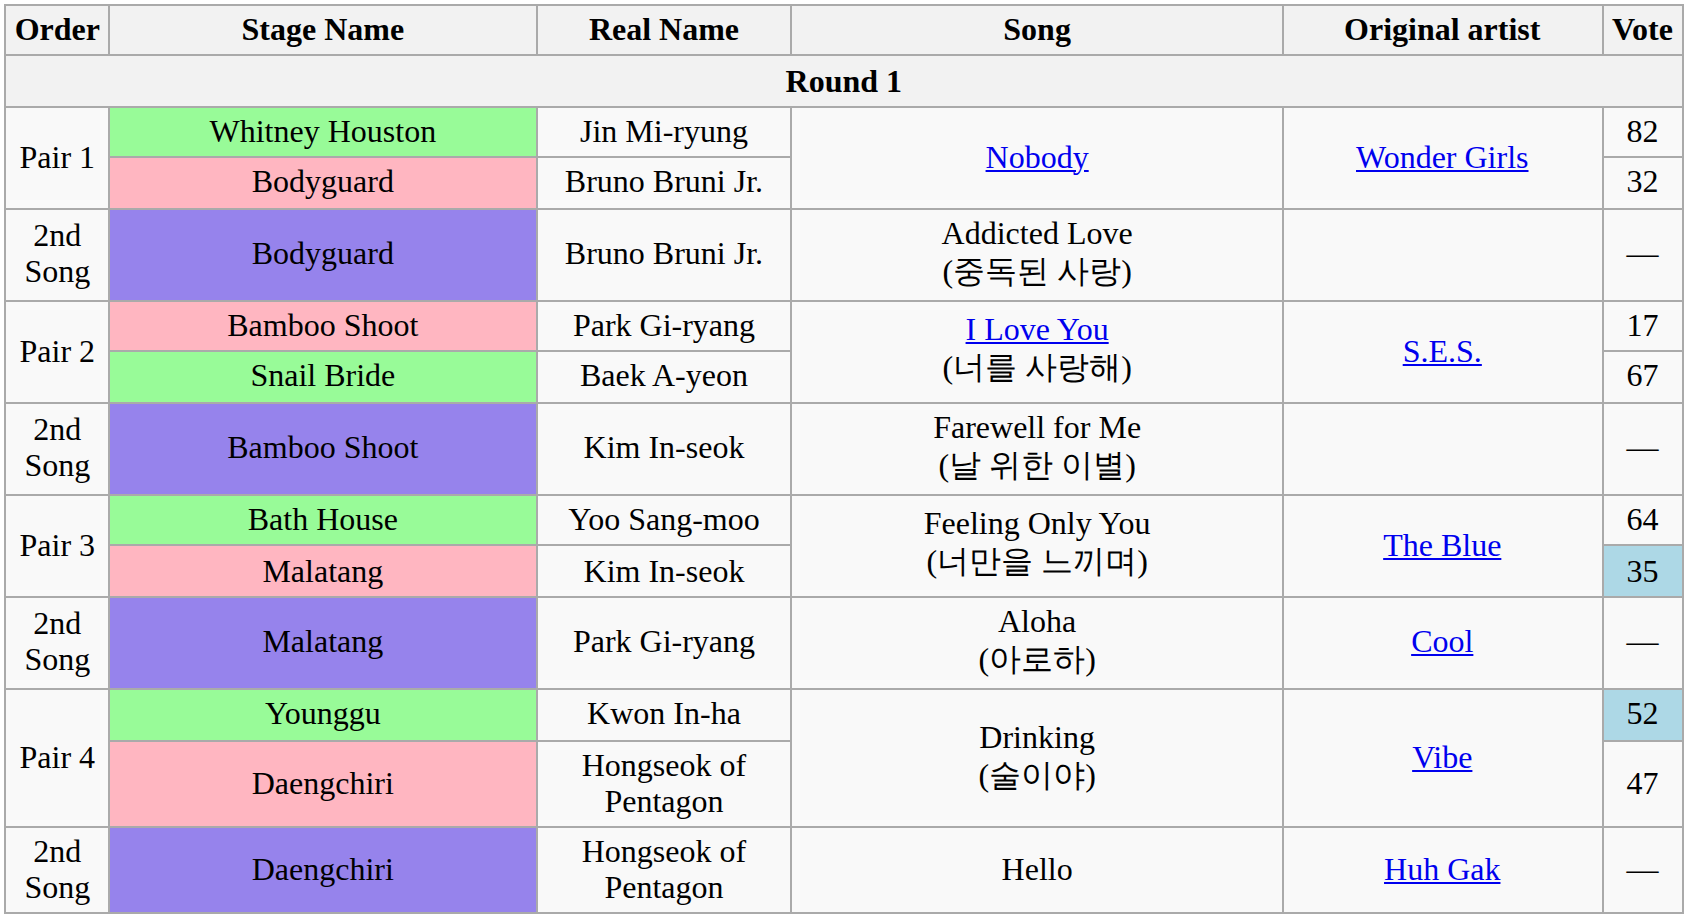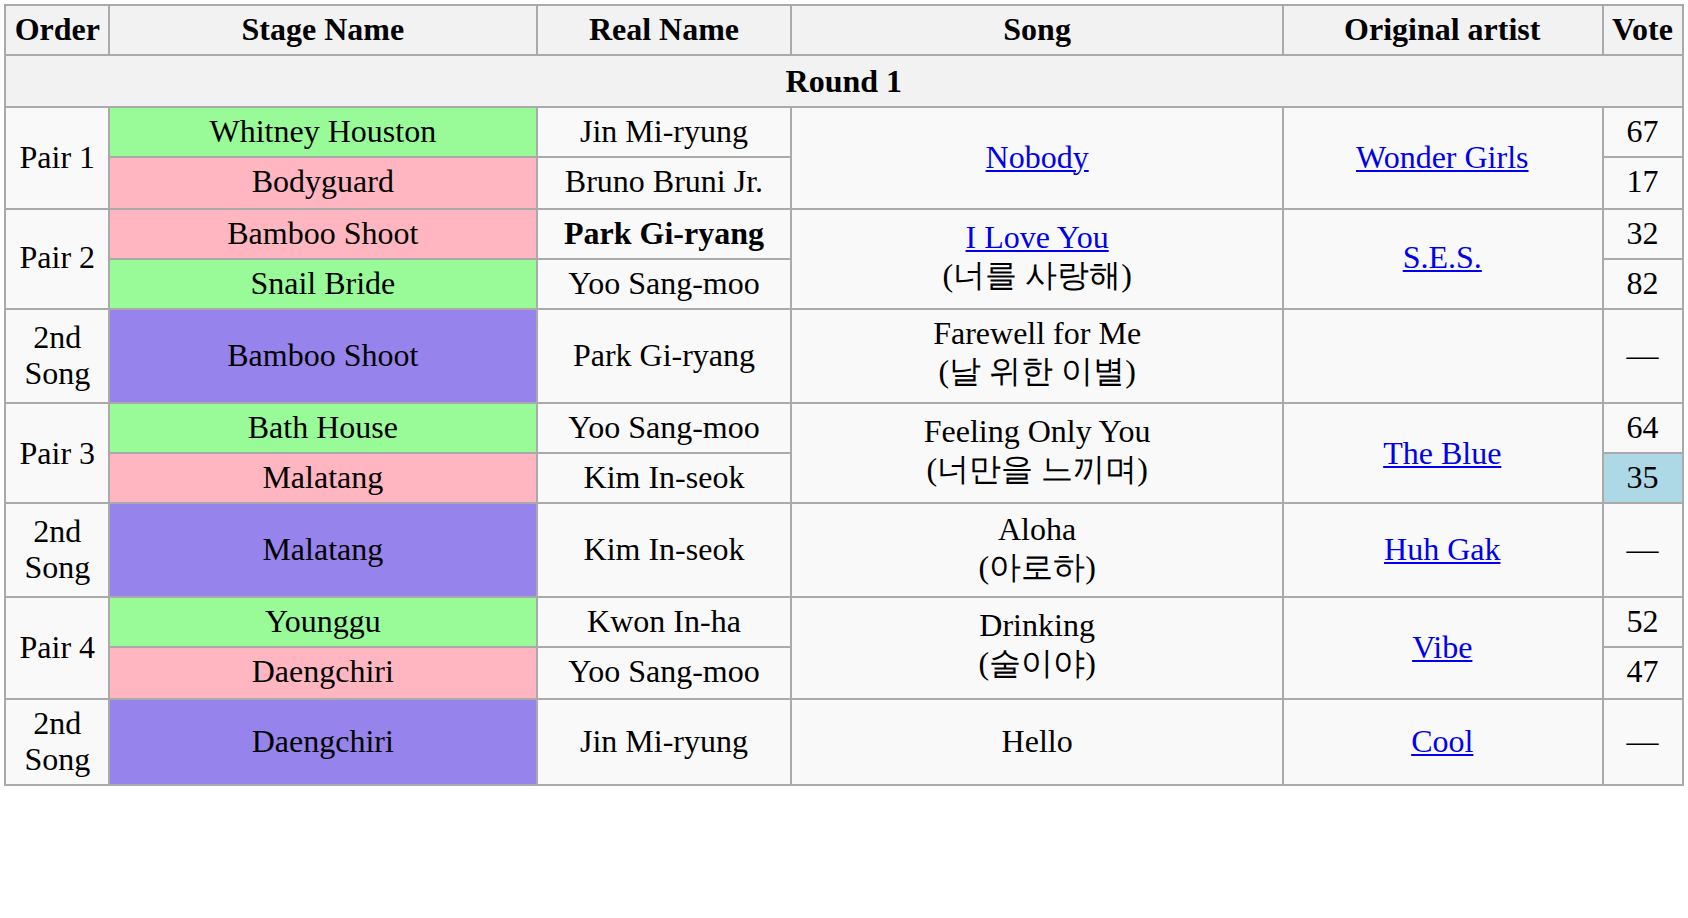 <table class="wikitable" style="text-align:center; width:95%;">
 <tr>
 <th style="width:1%;">Order</th>
 <th style="width:20%;">Stage Name</th>
 <th style="width:12%;">Real Name</th>
 <th style="width:23%;">Song</th>
 <th style="width:15%;">Original artist</th>
 <th style="width:1%;">Vote</th>
 </tr>
 <tr>
 <th colspan=6>Round 1</th>
 </tr>
 <tr>
 <td rowspan=2>Pair 1</td>
 <td bgcolor="palegreen">Whitney Houston</td>
 <td>Jin Mi-ryung</td>
 <td rowspan=2><a href='#'>Nobody</a></td>
 <td rowspan=2><a href='#'>Wonder Girls</a></td>
-<td>82</td>
+<td>67</td>
 </tr>
 <tr>
 <td bgcolor="lightpink">Bodyguard</td>
 <td>Bruno Bruni Jr.</td>
-<td>32</td>
-</tr>
-<tr>
-<td>2nd Song</td>
-<td bgcolor="#9683EC">Bodyguard</td>
-<td>Bruno Bruni Jr.</td>
-<td>Addicted Love<br>(중독된 사랑)</td>
-<td></td>
-<td>—</td>
+<td>17</td>
 </tr>
 <tr>
 <td rowspan=2>Pair 2</td>
 <td bgcolor="lightpink">Bamboo Shoot</td>
-<td>Park Gi-ryang</td>
+<td><strong>Park Gi-ryang</strong></td>
 <td rowspan=2><a href='#'>I Love You</a><br>(너를 사랑해)</td>
 <td rowspan=2><a href='#'>S.E.S.</a></td>
-<td>17</td>
+<td>32</td>
 </tr>
 <tr>
 <td bgcolor="palegreen">Snail Bride</td>
-<td>Baek A-yeon</td>
-<td>67</td>
+<td>Yoo Sang-moo</td>
+<td>82</td>
 </tr>
 <tr>
 <td>2nd Song</td>
 <td bgcolor="#9683EC">Bamboo Shoot</td>
-<td>Kim In-seok</td>
+<td>Park Gi-ryang</td>
 <td>Farewell for Me<br>(날 위한 이별)</td>
 <td></td>
 <td>—</td>
 </tr>
 <tr>
 <td rowspan=2>Pair 3</td>
 <td bgcolor="palegreen">Bath House</td>
 <td>Yoo Sang-moo</td>
 <td rowspan=2>Feeling Only You<br>(너만을 느끼며)</td>
 <td rowspan=2><a href='#'>The Blue</a></td>
 <td>64</td>
 </tr>
 <tr>
 <td bgcolor="lightpink">Malatang</td>
 <td>Kim In-seok</td>
 <td style="background: lightblue;">35</td>
 </tr>
 <tr>
 <td>2nd Song</td>
 <td bgcolor="#9683EC">Malatang</td>
-<td>Park Gi-ryang</td>
+<td>Kim In-seok</td>
 <td>Aloha<br>(아로하)</td>
-<td><a href='#'>Cool</a></td>
+<td><a href='#'>Huh Gak</a></td>
 <td>—</td>
 </tr>
 <tr>
 <td rowspan=2>Pair 4</td>
 <td bgcolor="palegreen">Younggu</td>
 <td>Kwon In-ha</td>
 <td rowspan=2>Drinking<br>(술이야)</td>
 <td rowspan=2><a href='#'>Vibe</a></td>
-<td style="background: lightblue;">52</td>
+<td>52</td>
 </tr>
 <tr>
 <td bgcolor="lightpink">Daengchiri</td>
-<td>Hongseok of Pentagon</td>
+<td>Yoo Sang-moo</td>
 <td>47</td>
 </tr>
 <tr>
 <td>2nd Song</td>
 <td bgcolor="#9683EC">Daengchiri</td>
-<td>Hongseok of Pentagon</td>
+<td>Jin Mi-ryung</td>
 <td>Hello</td>
-<td><a href='#'>Huh Gak</a></td>
+<td><a href='#'>Cool</a></td>
 <td>—</td>
 </tr>
 </table>
